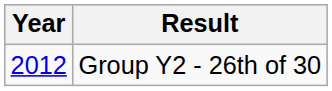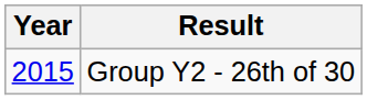 <table class="wikitable">
 <tr>
 <th>Year</th>
 <th>Result</th>
 </tr>
 <tr>
-<td> <a href='#'>2012</a></td>
+<td> <a href='#'>2015</a></td>
 <td>Group Y2 - 26th of 30</td>
 </tr>
 </table>
